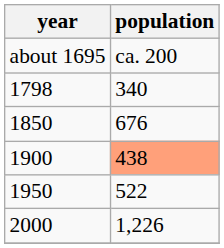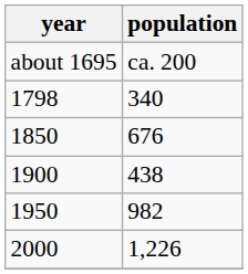 <table class="wikitable">
 <tr>
 <th>year</th>
 <th>population</th>
 </tr>
 <tr>
 <td>about 1695</td>
 <td>ca. 200</td>
 </tr>
 <tr>
 <td>1798</td>
 <td>340</td>
 </tr>
 <tr>
 <td>1850</td>
 <td>676</td>
 </tr>
 <tr>
 <td>1900</td>
-<td style="background: lightsalmon;">438</td>
+<td>438</td>
 </tr>
 <tr>
 <td>1950</td>
-<td>522</td>
+<td>982</td>
 </tr>
 <tr>
 <td>2000</td>
 <td>1,226</td>
 </tr>
 <tr>
 </tr>
 </table>
